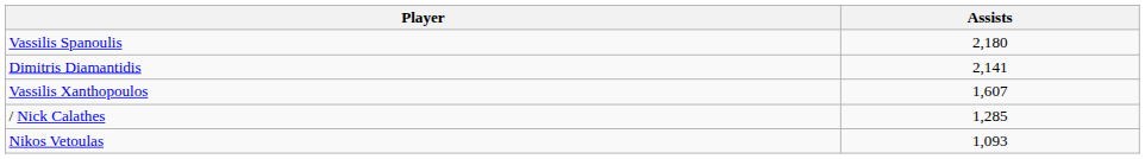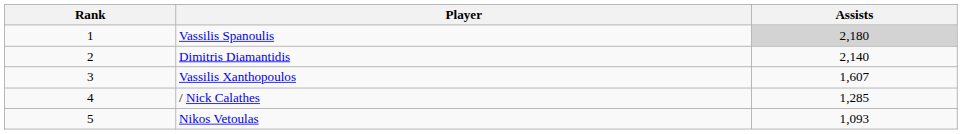 <table class="wikitable" width=92% style="text-align:center">
 <tr>
+<th>Rank</th>
 <th>Player</th>
 <th>Assists</th>
 </tr>
 <tr>
+<td>1</td>
 <td style="text-align:left"> <a href='#'>Vassilis Spanoulis</a></td>
-<td>2,180</td>
+<td style="background: lightgrey;">2,180</td>
 </tr>
 <tr>
+<td>2</td>
 <td style="text-align:left"> <a href='#'>Dimitris Diamantidis</a></td>
-<td>2,141</td>
+<td>2,140</td>
 </tr>
 <tr>
+<td>3</td>
 <td style="text-align:left"> <a href='#'>Vassilis Xanthopoulos</a></td>
 <td>1,607</td>
 </tr>
 <tr>
+<td>4</td>
 <td style="text-align:left">/ <a href='#'>Nick Calathes</a></td>
 <td>1,285</td>
 </tr>
 <tr>
+<td>5</td>
 <td style="text-align:left"> <a href='#'>Nikos Vetoulas</a></td>
 <td>1,093</td>
 </tr>
 </table>
